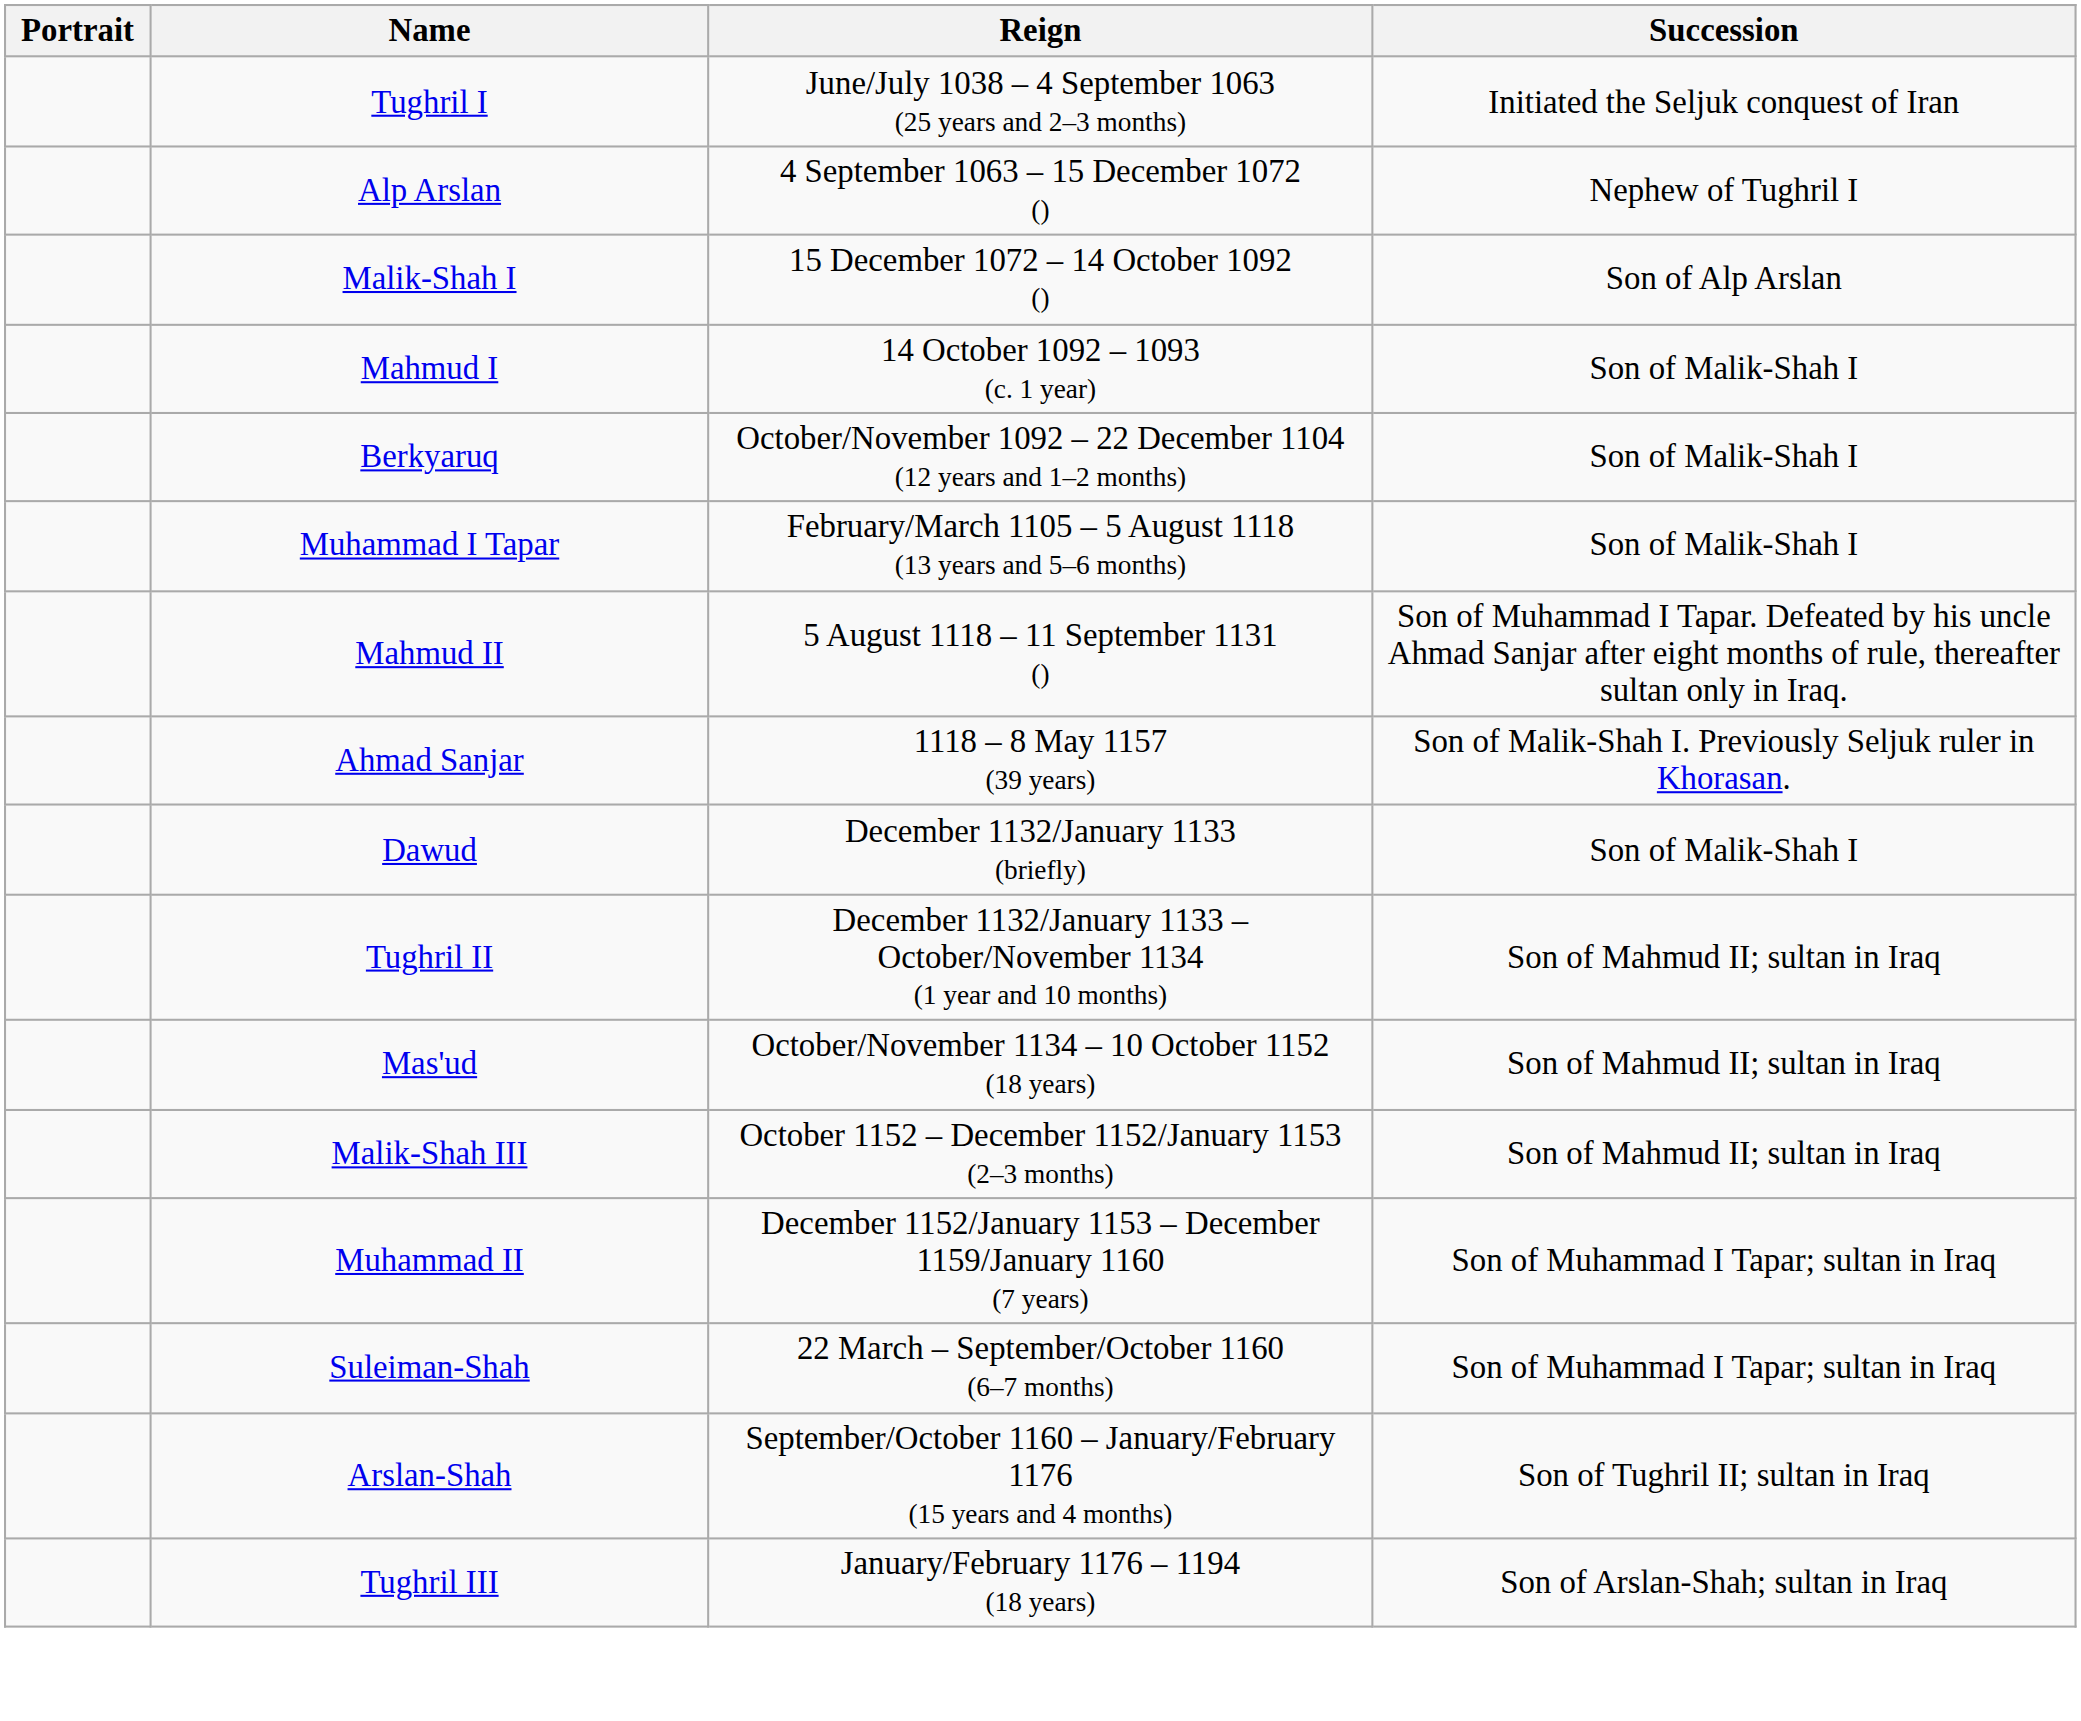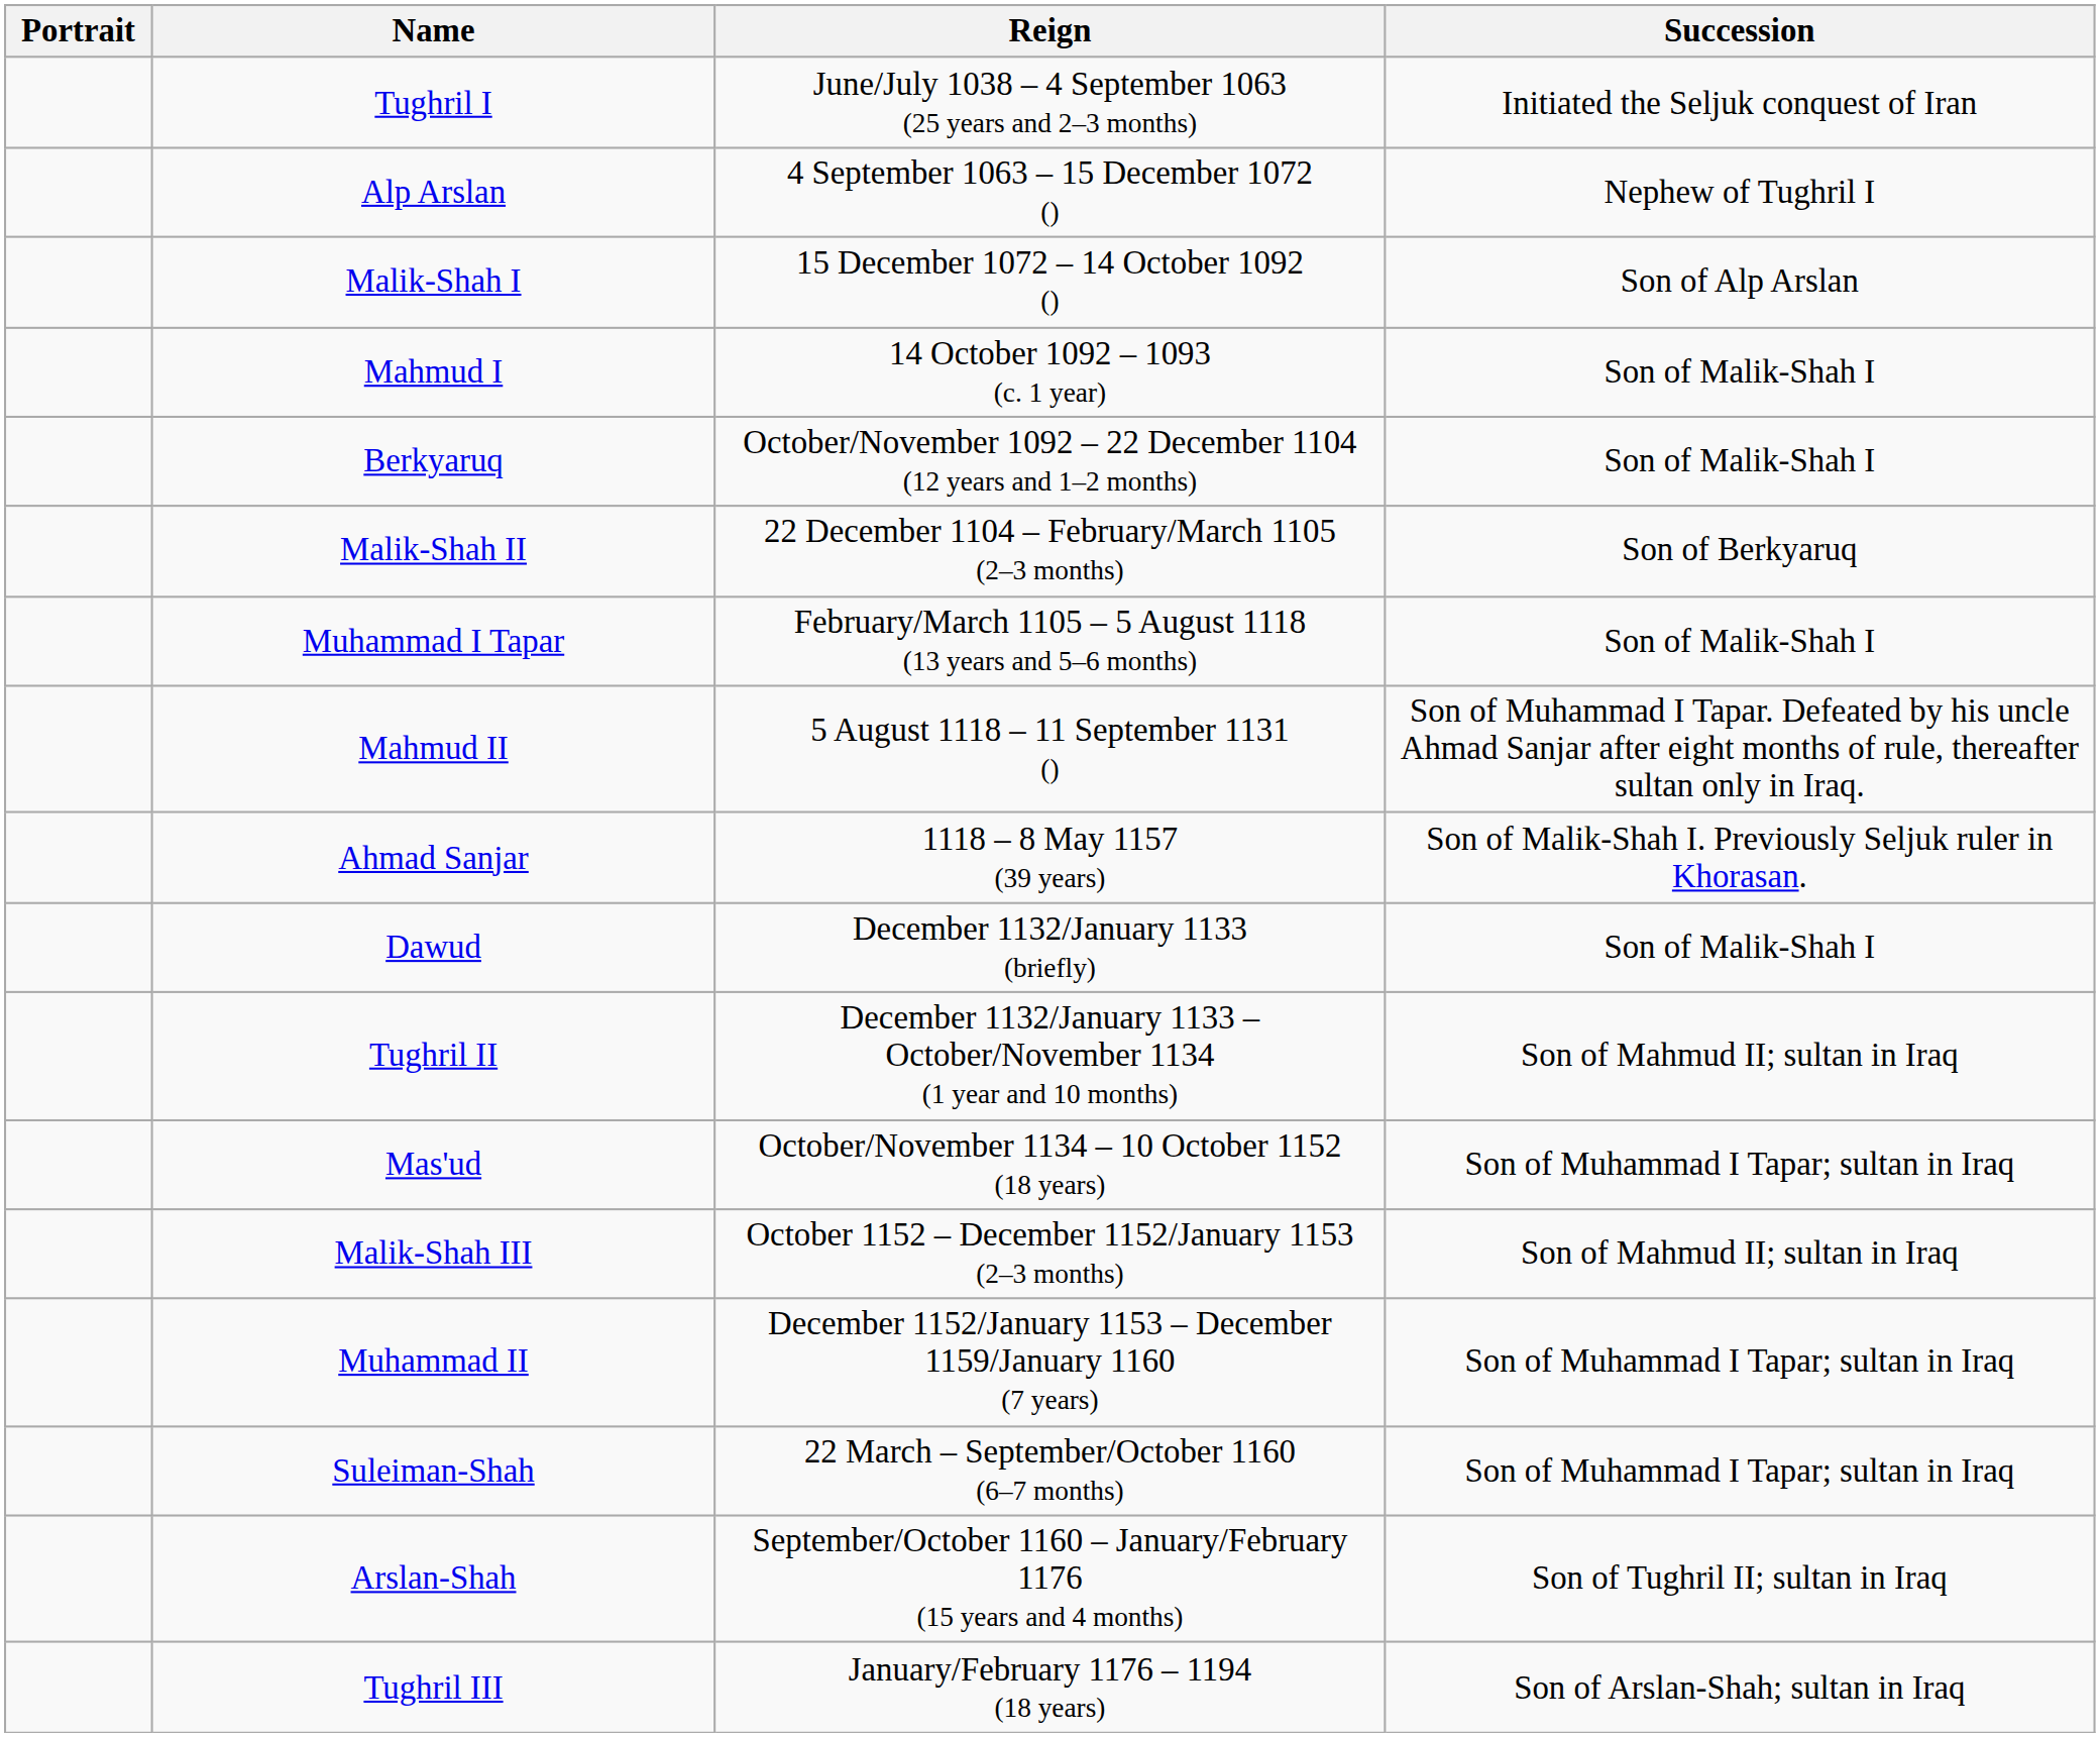 <table class="wikitable" style="text-align:center; width:80%;">
 <tr>
 <th width="7%">Portrait</th>
 <th width="27%">Name</th>
 <th width="32%">Reign</th>
 <th width="34%">Succession</th>
 </tr>
 <tr>
 <td></td>
 <td><a href='#'>Tughril I</a></td>
 <td>June/July 1038 – 4 September 1063<br><small>(25 years and 2–3 months)</small></td>
 <td>Initiated the Seljuk conquest of Iran</td>
 </tr>
 <tr>
 <td></td>
 <td><a href='#'>Alp Arslan</a></td>
 <td>4 September 1063 – 15 December 1072<br><small>()</small></td>
 <td>Nephew of Tughril I</td>
 </tr>
 <tr>
 <td></td>
 <td><a href='#'>Malik-Shah I</a></td>
 <td>15 December 1072 – 14 October 1092<br><small>()</small></td>
 <td>Son of Alp Arslan</td>
 </tr>
 <tr>
 <td></td>
 <td><a href='#'>Mahmud I</a></td>
 <td>14 October 1092 – 1093<br><small>(c. 1 year)</small></td>
 <td>Son of Malik-Shah I</td>
 </tr>
 <tr>
 <td></td>
 <td><a href='#'>Berkyaruq</a></td>
 <td>October/November 1092 – 22 December 1104<br><small>(12 years and 1–2 months)</small></td>
 <td>Son of Malik-Shah I</td>
 </tr>
 <tr>
 <td></td>
+<td><a href='#'>Malik-Shah II</a></td>
+<td>22 December 1104 – February/March 1105<br><small>(2–3 months)</small></td>
+<td>Son of Berkyaruq</td>
+</tr>
+<tr>
+<td></td>
 <td><a href='#'>Muhammad I Tapar</a></td>
 <td>February/March 1105 – 5 August 1118<br><small>(13 years and 5–6 months)</small></td>
 <td>Son of Malik-Shah I</td>
 </tr>
 <tr>
 <td></td>
 <td><a href='#'>Mahmud II</a></td>
 <td>5 August 1118 – 11 September 1131<br><small>()</small></td>
 <td>Son of Muhammad I Tapar. Defeated by his uncle Ahmad Sanjar after eight months of rule, thereafter sultan only in Iraq.</td>
 </tr>
 <tr>
 <td></td>
 <td><a href='#'>Ahmad Sanjar</a></td>
 <td>1118 – 8 May 1157<br><small>(39 years)</small></td>
 <td>Son of Malik-Shah I. Previously Seljuk ruler in <a href='#'>Khorasan</a>.</td>
 </tr>
 <tr>
 <td></td>
 <td><a href='#'>Dawud</a></td>
 <td>December 1132/January 1133<br><small>(briefly)</small></td>
 <td>Son of Malik-Shah I</td>
 </tr>
 <tr>
 <td></td>
 <td><a href='#'>Tughril II</a></td>
 <td>December 1132/January 1133 – October/November 1134<br><small>(1 year and 10 months)</small></td>
 <td>Son of Mahmud II; sultan in Iraq</td>
 </tr>
 <tr>
 <td></td>
 <td><a href='#'>Mas'ud</a></td>
 <td>October/November 1134 – 10 October 1152<br><small>(18 years)</small></td>
-<td>Son of Mahmud II; sultan in Iraq</td>
+<td>Son of Muhammad I Tapar; sultan in Iraq</td>
 </tr>
 <tr>
 <td></td>
 <td><a href='#'>Malik-Shah III</a></td>
 <td>October 1152 – December 1152/January 1153<br><small>(2–3 months)</small></td>
 <td>Son of Mahmud II; sultan in Iraq</td>
 </tr>
 <tr>
 <td></td>
 <td><a href='#'>Muhammad II</a></td>
 <td>December 1152/January 1153 – December 1159/January 1160<br><small>(7 years)</small></td>
 <td>Son of Muhammad I Tapar; sultan in Iraq</td>
 </tr>
 <tr>
 <td></td>
 <td><a href='#'>Suleiman-Shah</a></td>
 <td>22 March – September/October 1160<br><small>(6–7 months)</small></td>
 <td>Son of Muhammad I Tapar; sultan in Iraq</td>
 </tr>
 <tr>
 <td></td>
 <td><a href='#'>Arslan-Shah</a></td>
 <td>September/October 1160 – January/February 1176<br><small>(15 years and 4 months)</small></td>
 <td>Son of Tughril II; sultan in Iraq</td>
 </tr>
 <tr>
 <td></td>
 <td><a href='#'>Tughril III</a></td>
 <td>January/February 1176 – 1194<br><small>(18 years)</small></td>
 <td>Son of Arslan-Shah; sultan in Iraq</td>
 </tr>
 </table>
